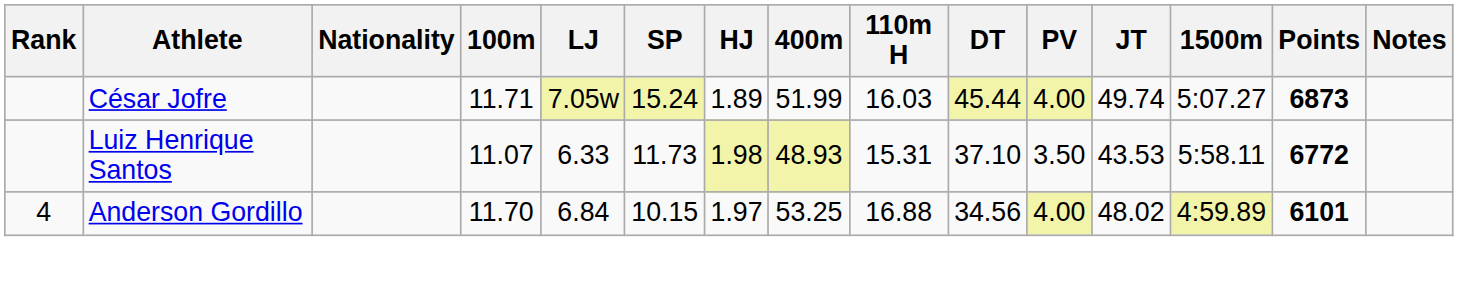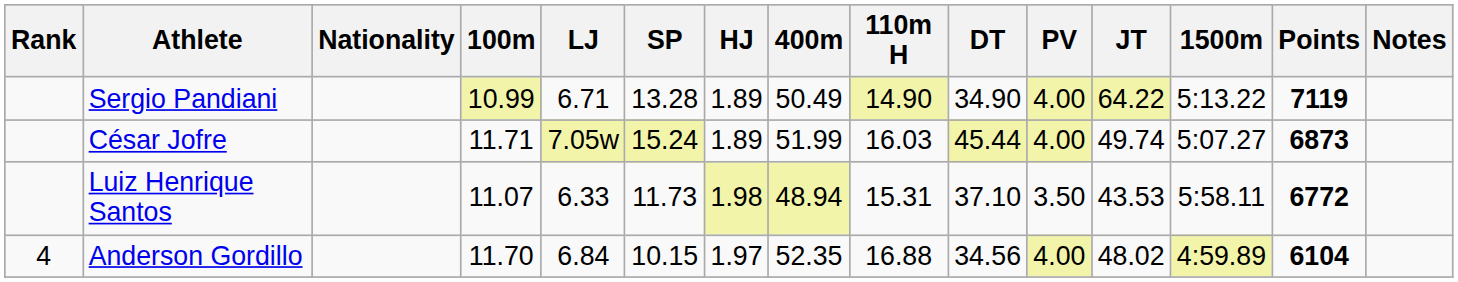 <table class="wikitable sortable" style=" text-align:center;">
 <tr>
 <th>Rank</th>
 <th>Athlete</th>
 <th>Nationality</th>
 <th>100m</th>
 <th>LJ</th>
 <th>SP</th>
 <th>HJ</th>
 <th>400m</th>
 <th>110m H</th>
 <th>DT</th>
 <th>PV</th>
 <th>JT</th>
 <th>1500m</th>
 <th>Points</th>
 <th>Notes</th>
+</tr>
+<tr>
+<td></td>
+<td align=left><a href='#'>Sergio Pandiani</a></td>
+<td align=left></td>
+<td bgcolor=#F2F5A9>10.99</td>
+<td>6.71</td>
+<td>13.28</td>
+<td>1.89</td>
+<td>50.49</td>
+<td bgcolor=#F2F5A9>14.90</td>
+<td>34.90</td>
+<td bgcolor=#F2F5A9>4.00</td>
+<td bgcolor=#F2F5A9>64.22</td>
+<td>5:13.22</td>
+<td><strong>7119</strong></td>
+<td></td>
 </tr>
 <tr>
 <td></td>
 <td align=left><a href='#'>César Jofre</a></td>
 <td align=left></td>
 <td>11.71</td>
 <td bgcolor=#F2F5A9>7.05w</td>
 <td bgcolor=#F2F5A9>15.24</td>
 <td>1.89</td>
 <td>51.99</td>
 <td>16.03</td>
 <td bgcolor=#F2F5A9>45.44</td>
 <td bgcolor=#F2F5A9>4.00</td>
 <td>49.74</td>
 <td>5:07.27</td>
 <td><strong>6873</strong></td>
 <td></td>
 </tr>
 <tr>
 <td></td>
 <td align=left><a href='#'>Luiz Henrique Santos</a></td>
 <td align=left></td>
 <td>11.07</td>
 <td>6.33</td>
 <td>11.73</td>
 <td bgcolor=#F2F5A9>1.98</td>
-<td bgcolor=#F2F5A9>48.93</td>
+<td bgcolor=#F2F5A9>48.94</td>
 <td>15.31</td>
 <td>37.10</td>
 <td>3.50</td>
 <td>43.53</td>
 <td>5:58.11</td>
 <td><strong>6772</strong></td>
 <td></td>
 </tr>
 <tr>
 <td>4</td>
 <td align=left><a href='#'>Anderson Gordillo</a></td>
 <td align=left></td>
 <td>11.70</td>
 <td>6.84</td>
 <td>10.15</td>
 <td>1.97</td>
-<td>53.25</td>
+<td>52.35</td>
 <td>16.88</td>
 <td>34.56</td>
 <td bgcolor=#F2F5A9>4.00</td>
 <td>48.02</td>
 <td bgcolor=#F2F5A9>4:59.89</td>
-<td><strong>6101</strong></td>
+<td><strong>6104</strong></td>
 <td></td>
 </tr>
 </table>
